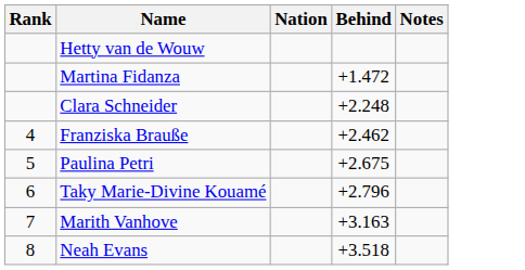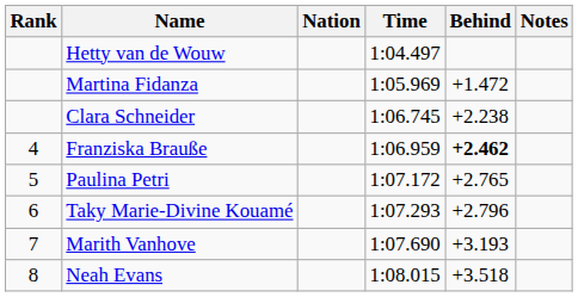 <table class="wikitable sortable" style="text-align:center">
 <tr>
 <th>Rank</th>
 <th>Name</th>
 <th>Nation</th>
+<th>Time</th>
 <th>Behind</th>
 <th>Notes</th>
 </tr>
 <tr>
 <td></td>
 <td align=left><a href='#'>Hetty van de Wouw</a></td>
 <td align=left></td>
+<td>1:04.497</td>
 <td></td>
 <td></td>
 </tr>
 <tr>
 <td></td>
 <td align=left><a href='#'>Martina Fidanza</a></td>
 <td align=left></td>
+<td>1:05.969</td>
 <td>+1.472</td>
 <td></td>
 </tr>
 <tr>
 <td></td>
 <td align=left><a href='#'>Clara Schneider</a></td>
 <td align=left></td>
-<td>+2.248</td>
+<td>1:06.745</td>
+<td>+2.238</td>
 <td></td>
 </tr>
 <tr>
 <td>4</td>
 <td align=left><a href='#'>Franziska Brauße</a></td>
 <td align=left></td>
-<td>+2.462</td>
+<td>1:06.959</td>
+<td><strong>+2.462</strong></td>
 <td></td>
 </tr>
 <tr>
 <td>5</td>
 <td align=left><a href='#'>Paulina Petri</a></td>
 <td align=left></td>
-<td>+2.675</td>
+<td>1:07.172</td>
+<td>+2.765</td>
 <td></td>
 </tr>
 <tr>
 <td>6</td>
 <td align=left><a href='#'>Taky Marie-Divine Kouamé</a></td>
 <td align=left></td>
+<td>1:07.293</td>
 <td>+2.796</td>
 <td></td>
 </tr>
 <tr>
 <td>7</td>
 <td align=left><a href='#'>Marith Vanhove</a></td>
 <td align=left></td>
-<td>+3.163</td>
+<td>1:07.690</td>
+<td>+3.193</td>
 <td></td>
 </tr>
 <tr>
 <td>8</td>
 <td align=left><a href='#'>Neah Evans</a></td>
 <td align=left></td>
+<td>1:08.015</td>
 <td>+3.518</td>
 <td></td>
 </tr>
 </table>
